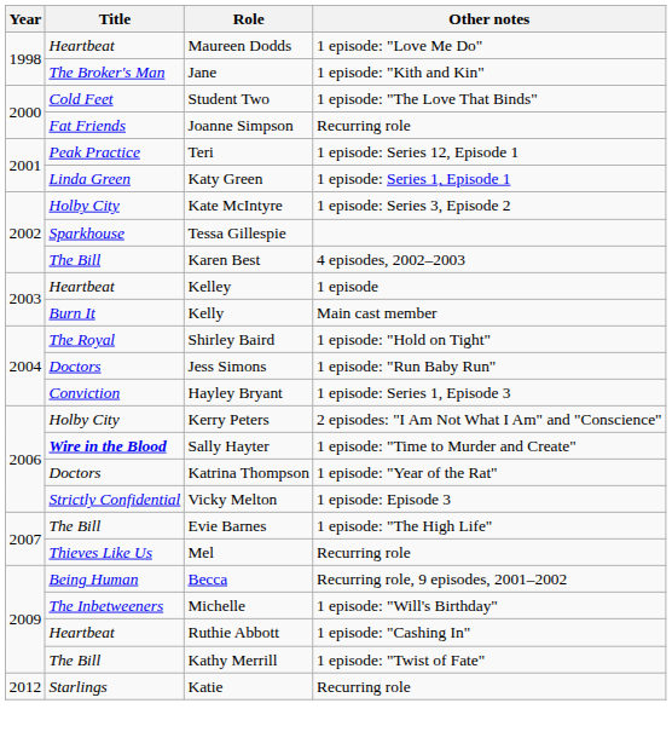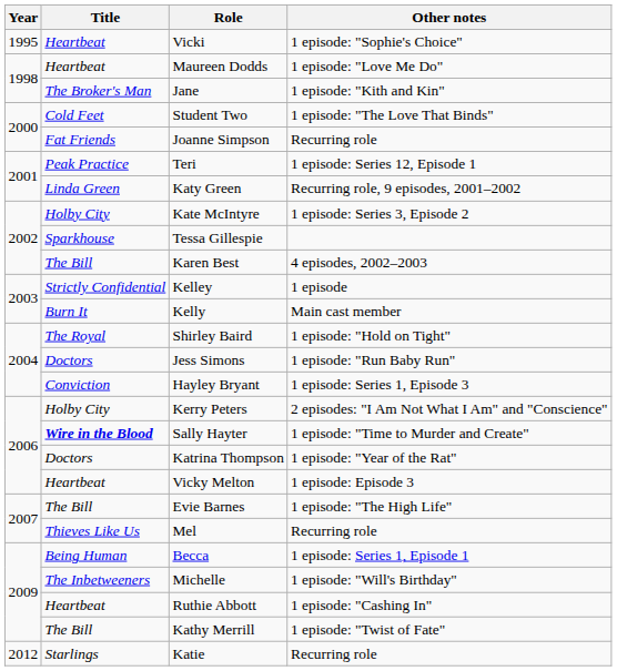 <table class="wikitable" style="font-size: 95%">
 <tr>
 <th>Year</th>
 <th>Title</th>
 <th>Role</th>
 <th>Other notes</th>
+</tr>
+<tr>
+<td>1995</td>
+<td><em><a href='#'>Heartbeat</a></em></td>
+<td>Vicki</td>
+<td>1 episode: "Sophie's Choice"</td>
 </tr>
 <tr>
 <td rowspan="2">1998</td>
 <td><em>Heartbeat</em></td>
 <td>Maureen Dodds</td>
 <td>1 episode: "Love Me Do"</td>
 </tr>
 <tr>
 <td><em><a href='#'>The Broker's Man</a></em></td>
 <td>Jane</td>
 <td>1 episode: "Kith and Kin"</td>
 </tr>
 <tr>
 <td rowspan="2">2000</td>
 <td><em><a href='#'>Cold Feet</a></em></td>
 <td>Student Two</td>
 <td>1 episode: "The Love That Binds"</td>
 </tr>
 <tr>
 <td><em><a href='#'>Fat Friends</a></em></td>
 <td>Joanne Simpson</td>
 <td>Recurring role</td>
 </tr>
 <tr>
 <td rowspan="2">2001</td>
 <td><em><a href='#'>Peak Practice</a></em></td>
 <td>Teri</td>
 <td>1 episode: Series 12, Episode 1</td>
 </tr>
 <tr>
 <td><em><a href='#'>Linda Green</a></em></td>
 <td>Katy Green</td>
-<td>1 episode: <a href='#'>Series 1, Episode 1</a></td>
+<td>Recurring role, 9 episodes, 2001–2002</td>
 </tr>
 <tr>
 <td rowspan="3">2002</td>
 <td><em><a href='#'>Holby City</a></em></td>
 <td>Kate McIntyre</td>
 <td>1 episode: Series 3, Episode 2</td>
 </tr>
 <tr>
 <td><em><a href='#'>Sparkhouse</a></em></td>
 <td>Tessa Gillespie</td>
 <td></td>
 </tr>
 <tr>
 <td><em><a href='#'>The Bill</a></em></td>
 <td>Karen Best</td>
 <td>4 episodes, 2002–2003</td>
 </tr>
 <tr>
 <td rowspan="2">2003</td>
-<td><em>Heartbeat</em></td>
+<td><em><a href='#'>Strictly Confidential</a></em></td>
 <td>Kelley</td>
 <td>1 episode</td>
 </tr>
 <tr>
 <td><em><a href='#'>Burn It</a></em></td>
 <td>Kelly</td>
 <td>Main cast member</td>
 </tr>
 <tr>
 <td rowspan="3">2004</td>
 <td><em><a href='#'>The Royal</a></em></td>
 <td>Shirley Baird</td>
 <td>1 episode: "Hold on Tight"</td>
 </tr>
 <tr>
 <td><em><a href='#'>Doctors</a></em></td>
 <td>Jess Simons</td>
 <td>1 episode: "Run Baby Run"</td>
 </tr>
 <tr>
 <td><em><a href='#'>Conviction</a></em></td>
 <td>Hayley Bryant</td>
 <td>1 episode: Series 1, Episode 3</td>
 </tr>
 <tr>
 <td rowspan="4">2006</td>
 <td><em>Holby City</em></td>
 <td>Kerry Peters</td>
 <td>2 episodes: "I Am Not What I Am" and "Conscience"</td>
 </tr>
 <tr>
 <td><strong><em><a href='#'>Wire in the Blood</a></em></strong></td>
 <td>Sally Hayter</td>
 <td>1 episode: "Time to Murder and Create"</td>
 </tr>
 <tr>
 <td><em>Doctors</em></td>
 <td>Katrina Thompson</td>
 <td>1 episode: "Year of the Rat"</td>
 </tr>
 <tr>
-<td><em><a href='#'>Strictly Confidential</a></em></td>
+<td><em>Heartbeat</em></td>
 <td>Vicky Melton</td>
 <td>1 episode: Episode 3</td>
 </tr>
 <tr>
 <td rowspan="2">2007</td>
 <td><em>The Bill</em></td>
 <td>Evie Barnes</td>
 <td>1 episode: "The High Life"</td>
 </tr>
 <tr>
 <td><em><a href='#'>Thieves Like Us</a></em></td>
 <td>Mel</td>
 <td>Recurring role</td>
 </tr>
 <tr>
 <td rowspan="4">2009</td>
 <td><em><a href='#'>Being Human</a></em></td>
 <td><a href='#'>Becca</a></td>
-<td>Recurring role, 9 episodes, 2001–2002</td>
+<td>1 episode: <a href='#'>Series 1, Episode 1</a></td>
 </tr>
 <tr>
 <td><em><a href='#'>The Inbetweeners</a></em></td>
 <td>Michelle</td>
 <td>1 episode: "Will's Birthday"</td>
 </tr>
 <tr>
 <td><em>Heartbeat</em></td>
 <td>Ruthie Abbott</td>
 <td>1 episode: "Cashing In"</td>
 </tr>
 <tr>
 <td><em>The Bill</em></td>
 <td>Kathy Merrill</td>
 <td>1 episode: "Twist of Fate"</td>
 </tr>
 <tr>
 <td rowspan="5">2012</td>
 <td><em>Starlings</em></td>
 <td>Katie</td>
 <td>Recurring role</td>
 </tr>
 </table>
